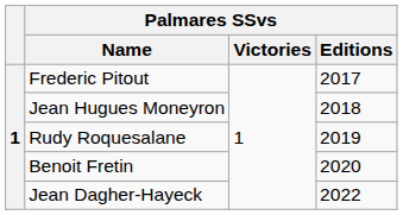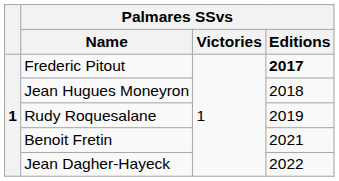 <table class="wikitable" style="font-size:90%">
 <tr>
 <th rowspan="2"></th>
 <th colspan="3">Palmares SSvs</th>
 </tr>
 <tr>
 <th>Name</th>
 <th>Victories</th>
 <th>Editions</th>
 </tr>
 <tr>
 <th rowspan="5">1</th>
 <td>  Frederic Pitout</td>
 <td rowspan="5">1</td>
-<td>2017</td>
+<td><strong>2017</strong></td>
 </tr>
 <tr>
 <td> Jean Hugues Moneyron</td>
 <td>2018</td>
 </tr>
 <tr>
 <td> Rudy Roquesalane</td>
 <td>2019</td>
 </tr>
 <tr>
 <td> Benoit Fretin</td>
-<td>2020</td>
+<td>2021</td>
 </tr>
 <tr>
 <td> Jean Dagher-Hayeck</td>
 <td>2022</td>
 </tr>
 </table>
